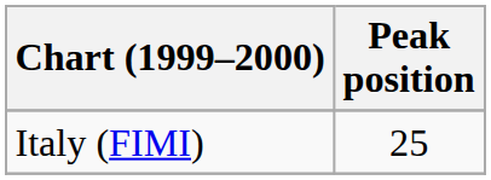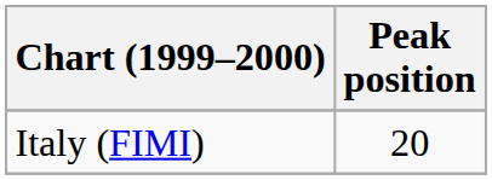 <table class="wikitable sortable">
 <tr>
 <th>Chart (1999–2000)</th>
 <th>Peak<br>position</th>
 </tr>
 <tr>
 </tr>
 <tr>
 </tr>
 <tr>
 </tr>
 <tr>
 </tr>
 <tr>
 </tr>
 <tr>
 </tr>
 <tr>
 </tr>
 <tr>
 </tr>
 <tr>
 <td>Italy (<a href='#'>FIMI</a>)</td>
-<td align="center">25</td>
+<td align="center">20</td>
 </tr>
 <tr>
 </tr>
 <tr>
 </tr>
 <tr>
 </tr>
 <tr>
 </tr>
 <tr>
 </tr>
 <tr>
 </tr>
 </table>
